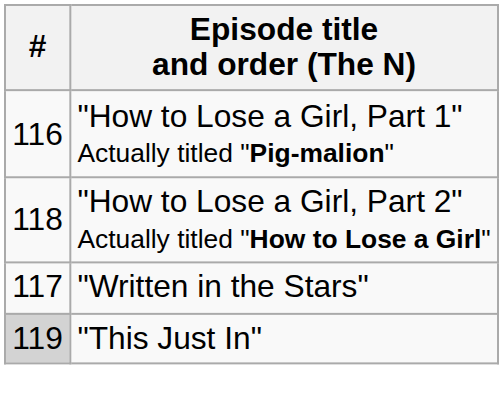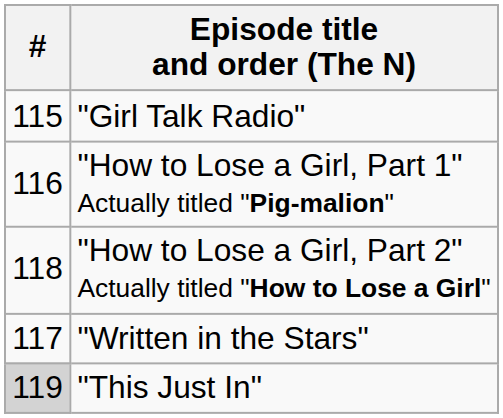 <table class="wikitable">
 <tr>
 <th>#</th>
 <th>Episode title<br>and order (The N)</th>
+</tr>
+<tr>
+<td>115</td>
+<td>"Girl Talk Radio"</td>
 </tr>
 <tr>
 <td>116</td>
 <td>"How to Lose a Girl, Part 1"<br><small>Actually titled "<strong>Pig-malion</strong>"</small></td>
 </tr>
 <tr>
 <td>118</td>
 <td>"How to Lose a Girl, Part 2"<br><small>Actually titled "<strong>How to Lose a Girl</strong>"</small></td>
 </tr>
 <tr>
 <td>117</td>
 <td>"Written in the Stars"</td>
 </tr>
 <tr>
 <td style="background: lightgrey;">119</td>
 <td>"This Just In"</td>
 </tr>
 </table>
